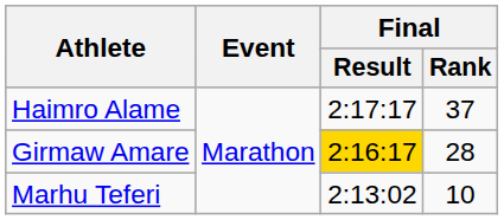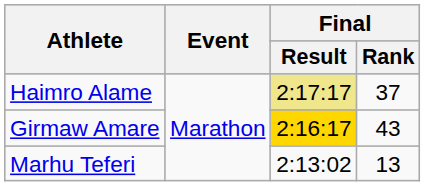 <table class="wikitable" style="font-size:90%">
 <tr>
 <th rowspan=2>Athlete</th>
 <th rowspan=2>Event</th>
 <th colspan=2>Final</th>
 </tr>
 <tr style="font-size:95%">
 <th>Result</th>
 <th>Rank</th>
 </tr>
 <tr align=center>
 <td align=left><a href='#'>Haimro Alame</a></td>
 <td align=left rowspan=3><a href='#'>Marathon</a></td>
-<td>2:17:17</td>
+<td style="background: khaki;">2:17:17</td>
 <td>37</td>
 </tr>
 <tr align=center>
 <td align=left><a href='#'>Girmaw Amare</a></td>
 <td style="background: gold;">2:16:17</td>
-<td>28</td>
+<td>43</td>
 </tr>
 <tr align=center>
 <td align=left><a href='#'>Marhu Teferi</a></td>
 <td>2:13:02</td>
-<td>10</td>
+<td>13</td>
 </tr>
 </table>
